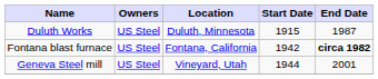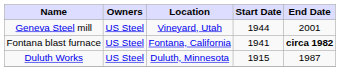 <table class="wikitable sortable sortable">
 <tr>
 <th style="background:#DDDDFF;">Name</th>
 <th style="background:#DDDDFF;">Owners</th>
 <th style="background:#DDDDFF;">Location</th>
 <th style="background:#DDDDFF;">Start Date</th>
 <th style="background:#DDDDFF;">End Date</th>
 </tr>
 <tr>
+<td align=center><a href='#'>Geneva Steel</a> mill</td>
+<td align=center><a href='#'>US Steel</a></td>
+<td align=center><a href='#'>Vineyard, Utah</a></td>
+<td align=center>1944</td>
+<td align=center>2001</td>
+</tr>
+<tr>
+<td align=center>Fontana blast furnace</td>
+<td align=center><a href='#'>US Steel</a></td>
+<td align=center><a href='#'>Fontana, California</a></td>
+<td align=center>1941</td>
+<td align=center><strong>circa 1982</strong></td>
+</tr>
+<tr>
 <td align=center><a href='#'>Duluth Works</a></td>
 <td align=center><a href='#'>US Steel</a></td>
 <td align=center><a href='#'>Duluth, Minnesota</a></td>
 <td align=center>1915</td>
 <td align=center>1987</td>
 </tr>
 <tr>
-<td align=center>Fontana blast furnace</td>
-<td align=center><a href='#'>US Steel</a></td>
-<td align=center><a href='#'>Fontana, California</a></td>
-<td align=center>1942</td>
-<td align=center><strong>circa 1982</strong></td>
-</tr>
-<tr>
-<td align=center><a href='#'>Geneva Steel</a> mill</td>
-<td align=center><a href='#'>US Steel</a></td>
-<td align=center><a href='#'>Vineyard, Utah</a></td>
-<td align=center>1944</td>
-<td align=center>2001</td>
-</tr>
-<tr>
 </tr>
 </table>
